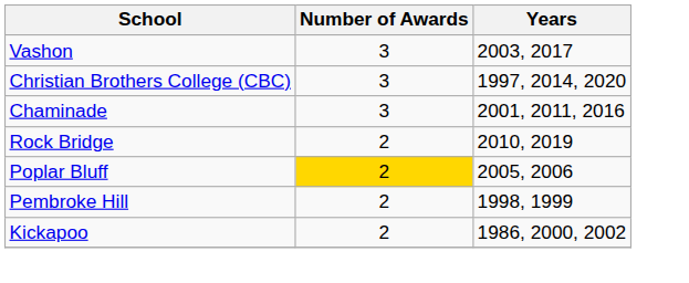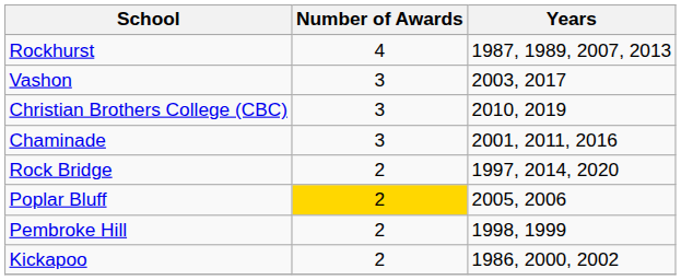 <table class="wikitable sortable">
 <tr>
 <th scope=col>School</th>
 <th scope=col>Number of Awards</th>
 <th scope=col class=unsortable>Years</th>
+</tr>
+<tr>
+<td scope=row><a href='#'>Rockhurst</a></td>
+<td align=center>4</td>
+<td>1987, 1989, 2007, 2013</td>
 </tr>
 <tr>
 <td scope=row><a href='#'>Vashon</a></td>
 <td align=center>3</td>
 <td>2003, 2017</td>
 </tr>
 <tr>
 <td scope=row><a href='#'>Christian Brothers College (CBC)</a></td>
 <td align=center>3</td>
-<td>1997, 2014, 2020</td>
+<td>2010, 2019</td>
 </tr>
 <tr>
 <td scope=row><a href='#'>Chaminade</a></td>
 <td align=center>3</td>
 <td>2001, 2011, 2016</td>
 </tr>
 <tr>
 <td scope=row><a href='#'>Rock Bridge</a></td>
 <td align=center>2</td>
-<td>2010, 2019</td>
+<td>1997, 2014, 2020</td>
 </tr>
 <tr>
 <td scope=row><a href='#'>Poplar Bluff</a></td>
 <td align=center style="background: gold;">2</td>
 <td>2005, 2006</td>
 </tr>
 <tr>
 <td scope=row><a href='#'>Pembroke Hill</a></td>
 <td align=center>2</td>
 <td>1998, 1999</td>
 </tr>
 <tr>
 <td scope=row><a href='#'>Kickapoo</a></td>
 <td align=center>2</td>
 <td>1986, 2000, 2002</td>
 </tr>
 <tr>
 </tr>
 </table>
